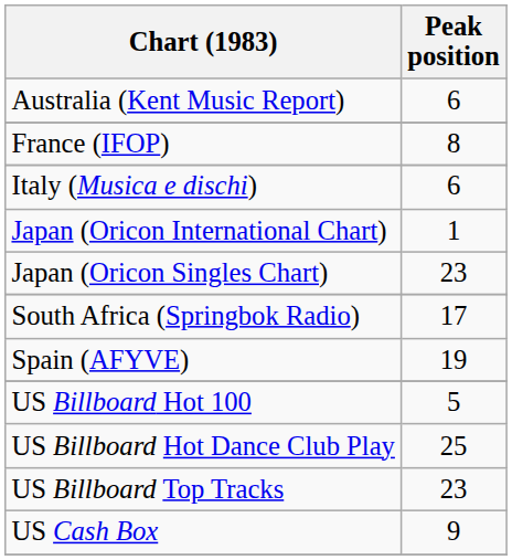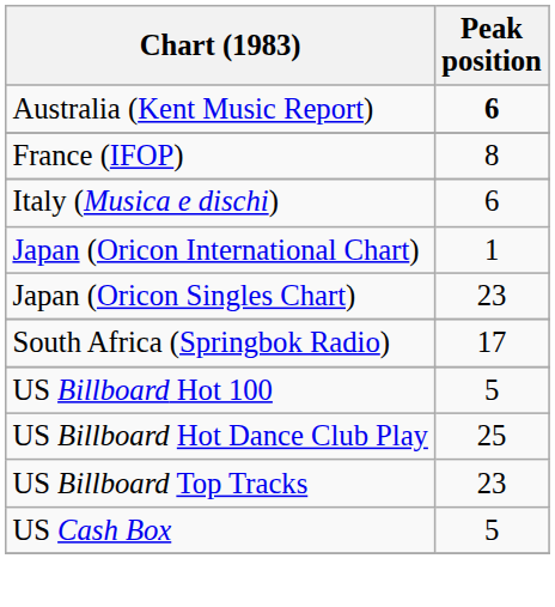 <table class="wikitable sortable">
 <tr>
 <th>Chart (1983)</th>
 <th>Peak<br>position</th>
 </tr>
 <tr>
 <td>Australia (<a href='#'>Kent Music Report</a>)</td>
-<td align="center">6</td>
+<td align="center"><strong>6</strong></td>
 </tr>
 <tr>
 </tr>
 <tr>
 </tr>
 <tr>
 </tr>
 <tr>
 <td>France (<a href='#'>IFOP</a>)</td>
 <td align="center">8</td>
 </tr>
 <tr>
 </tr>
 <tr>
 <td>Italy (<em><a href='#'>Musica e dischi</a></em>)</td>
 <td align="center">6</td>
 </tr>
 <tr>
 <td><a href='#'>Japan</a> (<a href='#'>Oricon International Chart</a>)</td>
 <td align="center">1</td>
 </tr>
 <tr>
 <td>Japan (<a href='#'>Oricon Singles Chart</a>)</td>
 <td align="center">23</td>
 </tr>
 <tr>
 </tr>
 <tr>
 </tr>
 <tr>
 </tr>
 <tr>
 <td>South Africa (<a href='#'>Springbok Radio</a>)</td>
 <td align="center">17</td>
 </tr>
 <tr>
-<td>Spain (<a href='#'>AFYVE</a>)</td>
-<td align="center">19</td>
-</tr>
-<tr>
 </tr>
 <tr>
 </tr>
 <tr>
 </tr>
 <tr>
 <td>US <a href='#'><em>Billboard</em> Hot 100</a></td>
 <td align="center">5</td>
 </tr>
 <tr>
 <td>US <em>Billboard</em> <a href='#'>Hot Dance Club Play</a></td>
 <td align="center">25</td>
 </tr>
 <tr>
 <td>US <em>Billboard</em> <a href='#'>Top Tracks</a></td>
 <td align="center">23</td>
 </tr>
 <tr>
 <td>US <em><a href='#'>Cash Box</a></em></td>
-<td align="center">9</td>
+<td align="center">5</td>
 </tr>
 <tr>
 </tr>
 </table>
